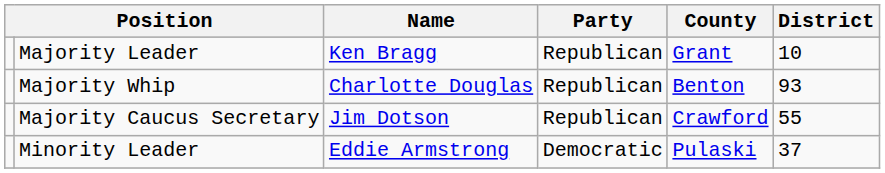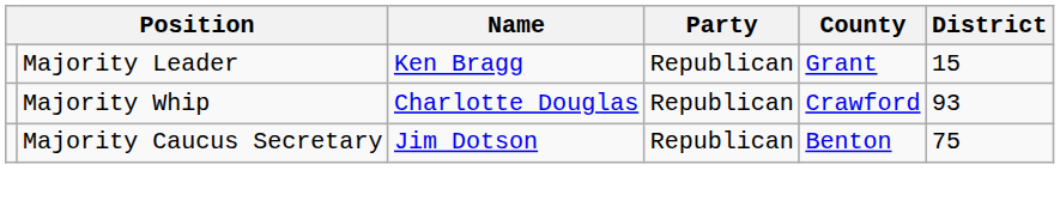 <table class="wikitable">
 <tr>
 <th colspan=2>Position</th>
 <th>Name</th>
 <th>Party</th>
 <th>County</th>
 <th>District</th>
 </tr>
 <tr>
 <td></td>
 <td>Majority Leader</td>
 <td><a href='#'>Ken Bragg</a></td>
 <td>Republican</td>
 <td><a href='#'>Grant</a></td>
-<td>10</td>
+<td>15</td>
 </tr>
 <tr>
 <td></td>
 <td>Majority Whip</td>
 <td><a href='#'>Charlotte Douglas</a></td>
 <td>Republican</td>
-<td><a href='#'>Benton</a></td>
+<td><a href='#'>Crawford</a></td>
 <td>93</td>
 </tr>
 <tr>
 <td></td>
 <td>Majority Caucus Secretary</td>
 <td><a href='#'>Jim Dotson</a></td>
 <td>Republican</td>
-<td><a href='#'>Crawford</a></td>
-<td>55</td>
-</tr>
-<tr>
-<td></td>
-<td>Minority Leader</td>
-<td><a href='#'>Eddie Armstrong</a></td>
-<td>Democratic</td>
-<td><a href='#'>Pulaski</a></td>
-<td>37</td>
+<td><a href='#'>Benton</a></td>
+<td>75</td>
 </tr>
 </table>
